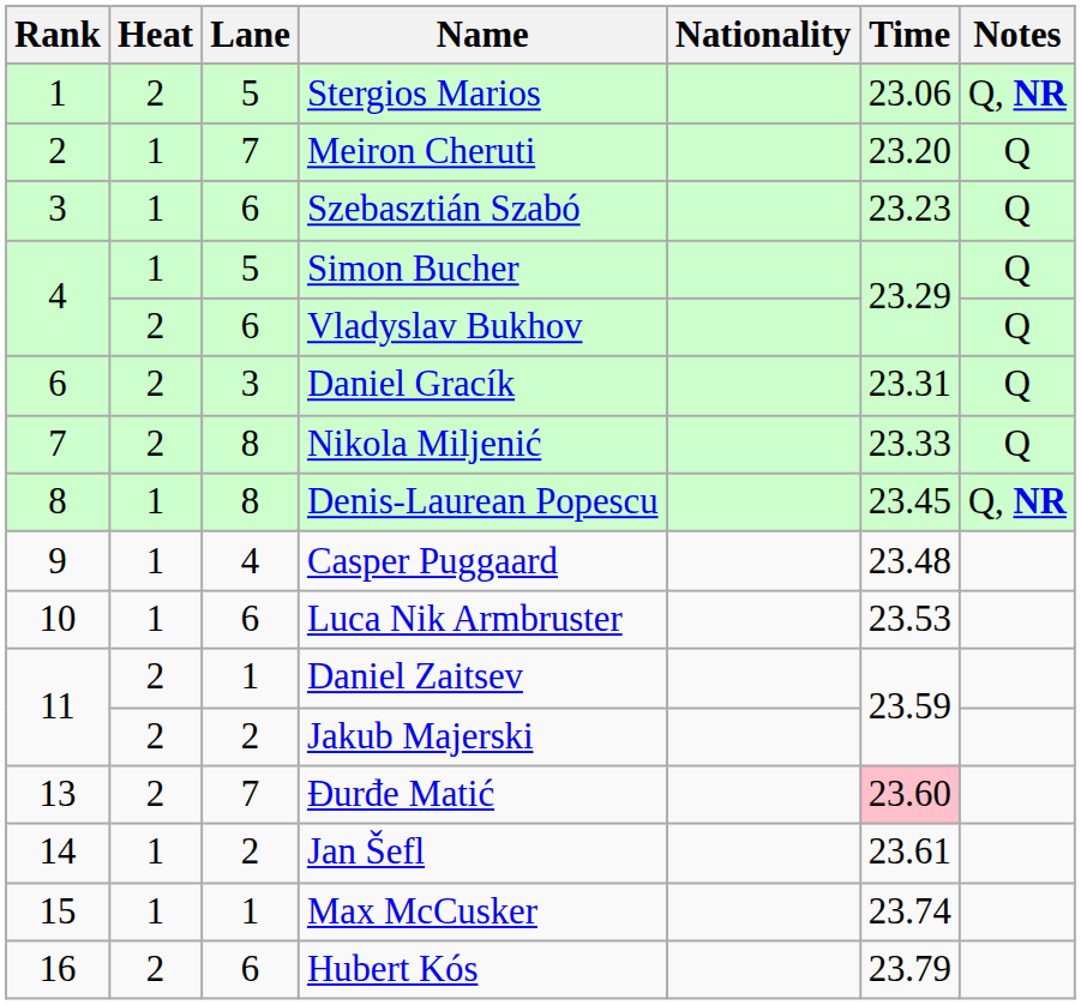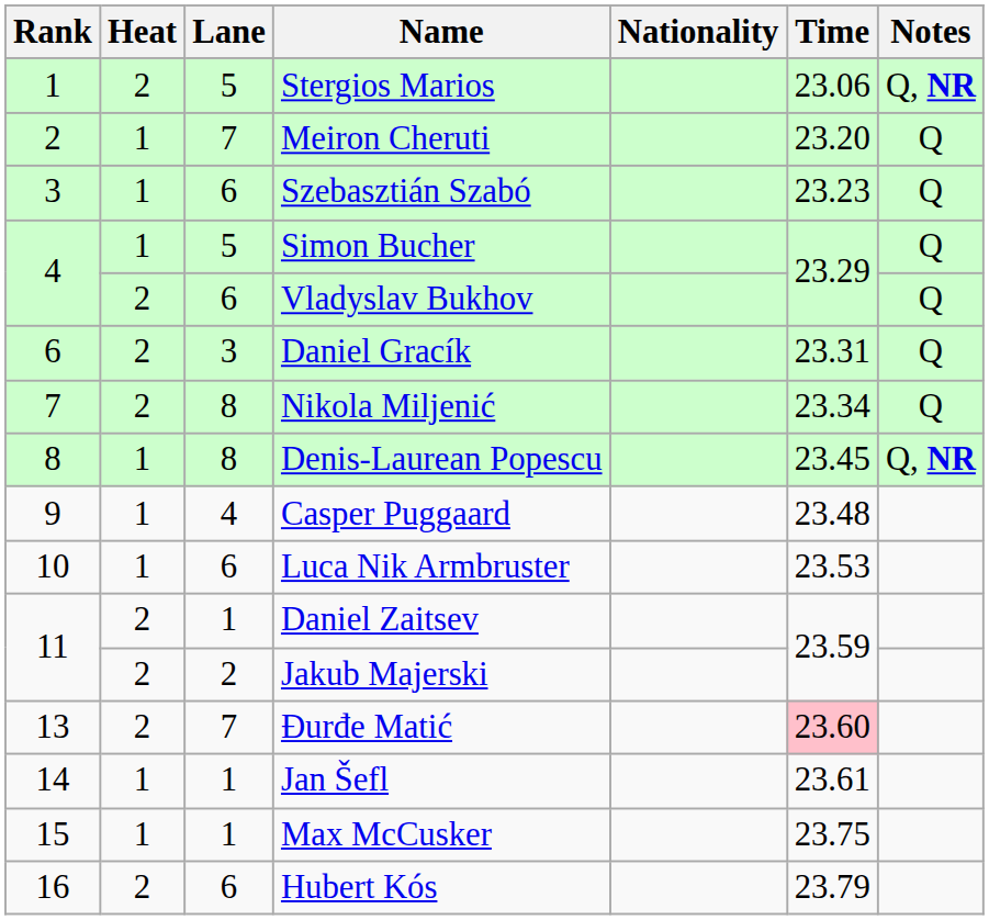 <table class="wikitable sortable" style="text-align:center">
 <tr>
 <th>Rank</th>
 <th>Heat</th>
 <th>Lane</th>
 <th>Name</th>
 <th>Nationality</th>
 <th>Time</th>
 <th>Notes</th>
 </tr>
 <tr bgcolor=ccffcc>
 <td>1</td>
 <td>2</td>
 <td>5</td>
 <td align=left><a href='#'>Stergios Marios</a></td>
 <td align=left></td>
 <td>23.06</td>
 <td>Q, <strong><a href='#'>NR</a></strong></td>
 </tr>
 <tr bgcolor=ccffcc>
 <td>2</td>
 <td>1</td>
 <td>7</td>
 <td align=left><a href='#'>Meiron Cheruti</a></td>
 <td align=left></td>
 <td>23.20</td>
 <td>Q</td>
 </tr>
 <tr bgcolor=ccffcc>
 <td>3</td>
 <td>1</td>
 <td>6</td>
 <td align=left><a href='#'>Szebasztián Szabó</a></td>
 <td align=left></td>
 <td>23.23</td>
 <td>Q</td>
 </tr>
 <tr bgcolor=ccffcc>
 <td rowspan=2>4</td>
 <td>1</td>
 <td>5</td>
 <td align=left><a href='#'>Simon Bucher</a></td>
 <td align=left></td>
 <td rowspan=2>23.29</td>
 <td>Q</td>
 </tr>
 <tr bgcolor=ccffcc>
 <td>2</td>
 <td>6</td>
 <td align=left><a href='#'>Vladyslav Bukhov</a></td>
 <td align=left></td>
 <td>Q</td>
 </tr>
 <tr bgcolor=ccffcc>
 <td>6</td>
 <td>2</td>
 <td>3</td>
 <td align=left><a href='#'>Daniel Gracík</a></td>
 <td align=left></td>
 <td>23.31</td>
 <td>Q</td>
 </tr>
 <tr bgcolor=ccffcc>
 <td>7</td>
 <td>2</td>
 <td>8</td>
 <td align=left><a href='#'>Nikola Miljenić</a></td>
 <td align=left></td>
-<td>23.33</td>
+<td>23.34</td>
 <td>Q</td>
 </tr>
 <tr bgcolor=ccffcc>
 <td>8</td>
 <td>1</td>
 <td>8</td>
 <td align=left><a href='#'>Denis-Laurean Popescu</a></td>
 <td align=left></td>
 <td>23.45</td>
 <td>Q, <strong><a href='#'>NR</a></strong></td>
 </tr>
 <tr>
 <td>9</td>
 <td>1</td>
 <td>4</td>
 <td align=left><a href='#'>Casper Puggaard</a></td>
 <td align=left></td>
 <td>23.48</td>
 <td></td>
 </tr>
 <tr>
 <td>10</td>
 <td>1</td>
 <td>6</td>
 <td align=left><a href='#'>Luca Nik Armbruster</a></td>
 <td align=left></td>
 <td>23.53</td>
 <td></td>
 </tr>
 <tr>
 <td rowspan=2>11</td>
 <td>2</td>
 <td>1</td>
 <td align=left><a href='#'>Daniel Zaitsev</a></td>
 <td align=left></td>
 <td rowspan=2>23.59</td>
 <td></td>
 </tr>
 <tr>
 <td>2</td>
 <td>2</td>
 <td align=left><a href='#'>Jakub Majerski</a></td>
 <td align=left></td>
 <td></td>
 </tr>
 <tr>
 <td>13</td>
 <td>2</td>
 <td>7</td>
 <td align=left><a href='#'>Đurđe Matić</a></td>
 <td align=left></td>
 <td style="background: pink;">23.60</td>
 <td></td>
 </tr>
 <tr>
 <td>14</td>
 <td>1</td>
-<td>2</td>
+<td>1</td>
 <td align=left><a href='#'>Jan Šefl</a></td>
 <td align=left></td>
 <td>23.61</td>
 <td></td>
 </tr>
 <tr>
 <td>15</td>
 <td>1</td>
 <td>1</td>
 <td align=left><a href='#'>Max McCusker</a></td>
 <td align=left></td>
-<td>23.74</td>
+<td>23.75</td>
 <td></td>
 </tr>
 <tr>
 <td>16</td>
 <td>2</td>
 <td>6</td>
 <td align=left><a href='#'>Hubert Kós</a></td>
 <td align=left></td>
 <td>23.79</td>
 <td></td>
 </tr>
 </table>
